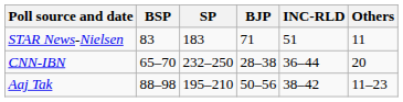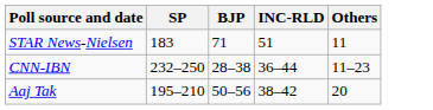 <table class="wikitable">
 <tr>
 <th>Poll source and date</th>
-<th>BSP</th>
 <th>SP</th>
 <th>BJP</th>
 <th>INC-RLD</th>
 <th>Others</th>
 </tr>
 <tr>
 <td><em><a href='#'>STAR News</a></em>-<em><a href='#'>Nielsen</a></em></td>
-<td>83</td>
 <td>183</td>
 <td>71</td>
 <td>51</td>
 <td>11</td>
 </tr>
 <tr>
 <td><em><a href='#'>CNN-IBN</a></em></td>
-<td>65–70</td>
 <td>232–250</td>
 <td>28–38</td>
 <td>36–44</td>
-<td>20</td>
+<td>11–23</td>
 </tr>
 <tr>
 <td><em><a href='#'>Aaj Tak</a></em></td>
-<td>88–98</td>
 <td>195–210</td>
 <td>50–56</td>
 <td>38–42</td>
-<td>11–23</td>
+<td>20</td>
 </tr>
 </table>
